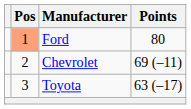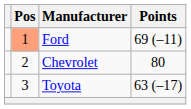 <table class="wikitable" style="font-size: 95%">
 <tr>
 <th></th>
 <th>Pos</th>
 <th>Manufacturer</th>
 <th>Points</th>
 </tr>
 <tr>
 <td align="left"></td>
 <td style="background: lightsalmon; text-align:center;">1</td>
 <td><a href='#'>Ford</a></td>
-<td style="text-align:center;">80</td>
+<td style="text-align:center;">69 (–11)</td>
 </tr>
 <tr>
 <td align="left"></td>
 <td style="text-align:center;">2</td>
 <td><a href='#'>Chevrolet</a></td>
-<td style="text-align:center;">69 (–11)</td>
+<td style="text-align:center;">80</td>
 </tr>
 <tr>
 <td align="left"></td>
 <td style="text-align:center;">3</td>
 <td><a href='#'>Toyota</a></td>
 <td style="text-align:center;">63 (–17)</td>
 </tr>
 <tr class="sortbottom">
 <th colspan="9"></th>
 </tr>
 </table>
